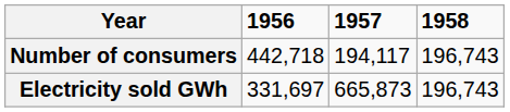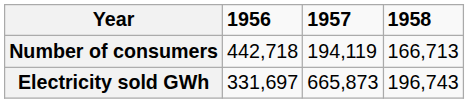 <table class="wikitable">
 <tr>
 <th>Year</th>
 <td><strong>1956</strong></td>
 <td><strong>1957</strong></td>
 <td><strong>1958</strong></td>
 </tr>
 <tr>
 <th>Number of consumers</th>
 <td>442,718</td>
-<td>194,117</td>
-<td>196,743</td>
+<td>194,119</td>
+<td>166,713</td>
 </tr>
 <tr>
 <th>Electricity sold GWh</th>
 <td>331,697</td>
 <td>665,873</td>
 <td>196,743</td>
 </tr>
 </table>
